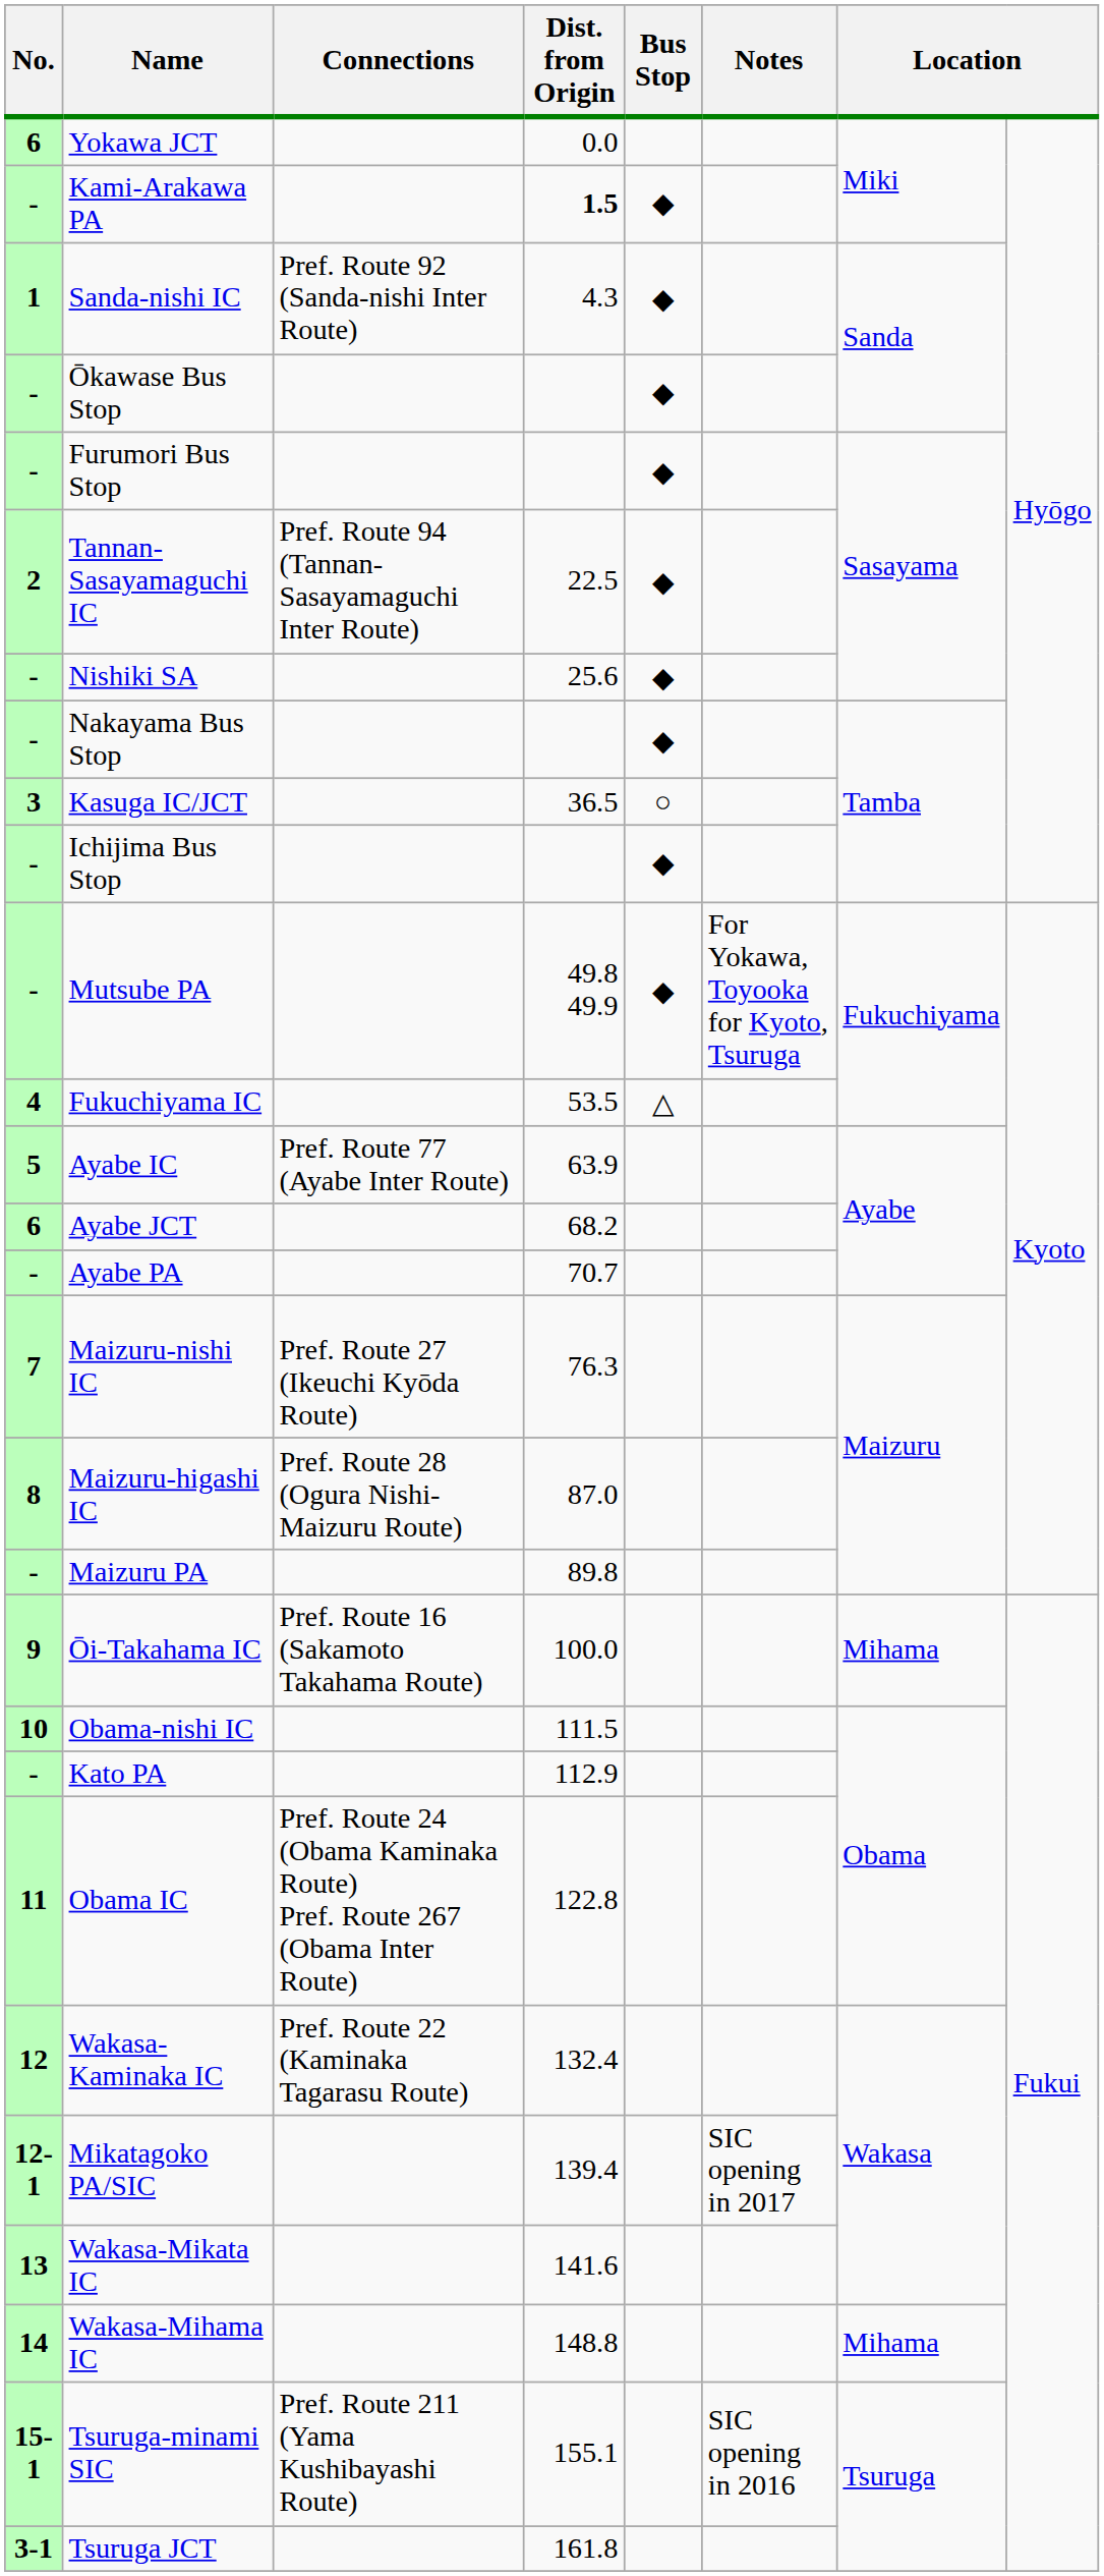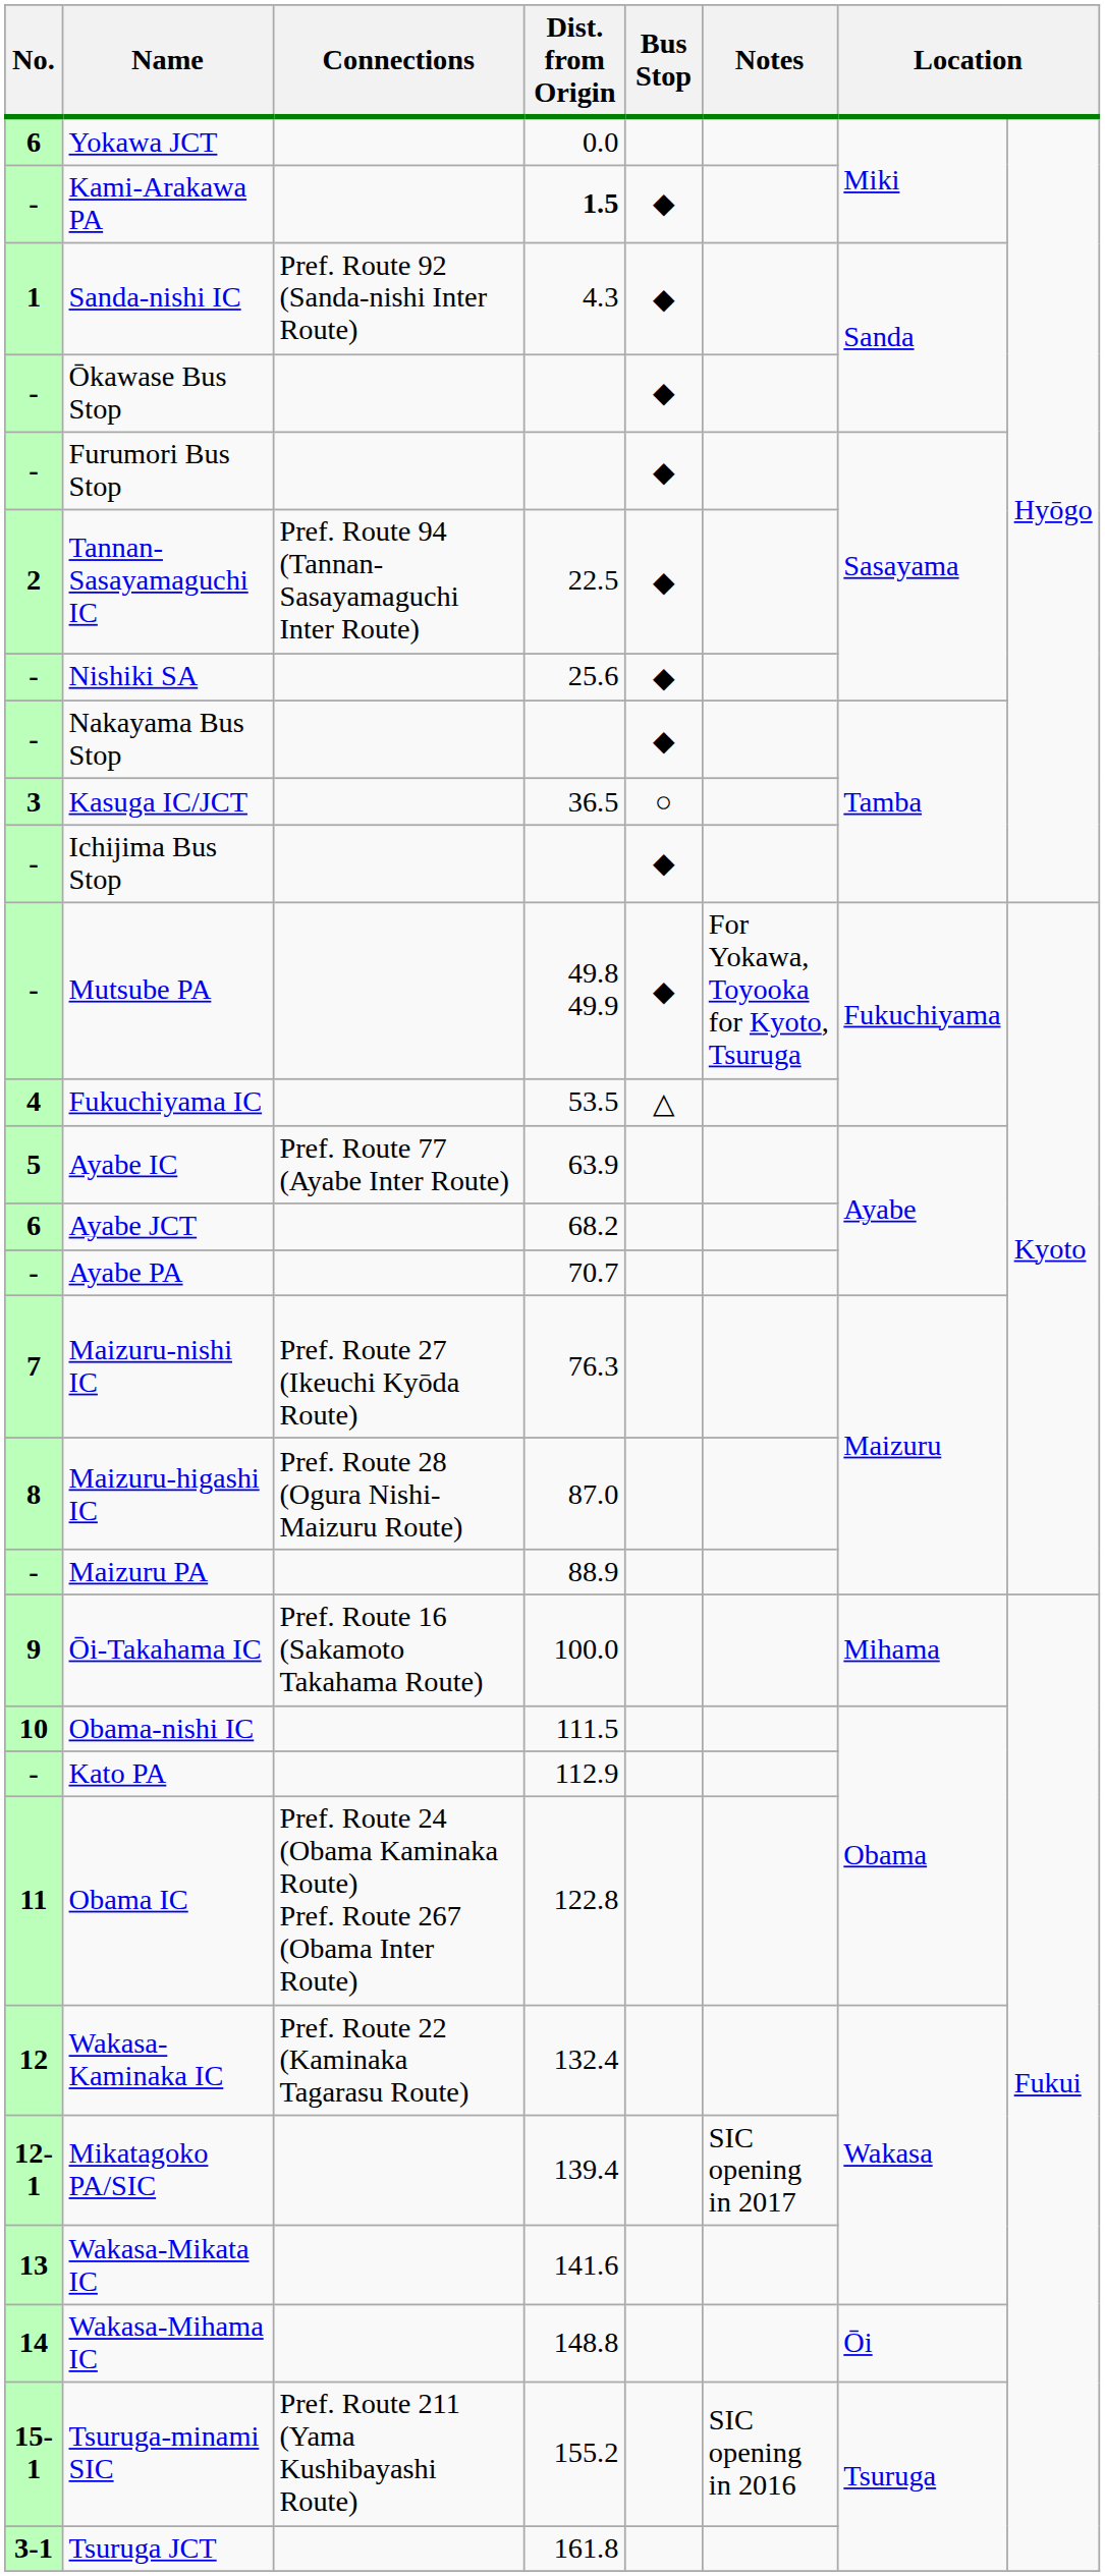 <table table class="wikitable">
 <tr>
 <th style="border-bottom:3px solid green;">No.</th>
 <th style="border-bottom:3px solid green;">Name</th>
 <th style="border-bottom:3px solid green;">Connections</th>
 <th style="border-bottom:3px solid green;">Dist. from<br>Origin</th>
 <th style="border-bottom:3px solid green;">Bus Stop</th>
 <th style="border-bottom:3px solid green;">Notes</th>
 <th colspan="2" style="border-bottom:3px solid green;">Location</th>
 </tr>
 <tr>
 <th style="background:#bfb;">6</th>
 <td><a href='#'>Yokawa JCT</a></td>
 <td></td>
 <td style="text-align:right;">0.0</td>
 <td style="text-align:center;"></td>
 <td></td>
 <td rowspan="2"><a href='#'>Miki</a></td>
 <td rowspan="10" style="width:1em;"><a href='#'>Hyōgo</a></td>
 </tr>
 <tr>
 <th style="background-color:#BFB;">-</th>
 <td><a href='#'>Kami-Arakawa PA</a></td>
 <td></td>
 <td style="text-align:right;"><strong>1.5</strong></td>
 <td style="text-align:center;">◆</td>
 <td></td>
 </tr>
 <tr>
 <th style="background-color:#BFB;">1</th>
 <td><a href='#'>Sanda-nishi IC</a></td>
 <td>Pref. Route 92 (Sanda-nishi Inter Route)</td>
 <td style="text-align:right;">4.3</td>
 <td style="text-align:center;">◆</td>
 <td></td>
 <td rowspan="2"><a href='#'>Sanda</a></td>
 </tr>
 <tr>
 <th style="background-color:#BFB;">-</th>
 <td>Ōkawase Bus Stop</td>
 <td></td>
 <td style="text-align:right;"></td>
 <td style="text-align:center;">◆</td>
 <td></td>
 </tr>
 <tr>
 <th style="background-color:#BFB;">-</th>
 <td>Furumori Bus Stop</td>
 <td></td>
 <td style="text-align:right;"></td>
 <td style="text-align:center;">◆</td>
 <td></td>
 <td rowspan="3"><a href='#'>Sasayama</a></td>
 </tr>
 <tr>
 <th style="background:#bfb;">2</th>
 <td><a href='#'>Tannan-Sasayamaguchi IC</a></td>
 <td>Pref. Route 94 (Tannan-Sasayamaguchi Inter Route)</td>
 <td style="text-align:right;">22.5</td>
 <td style="text-align:center;">◆</td>
 <td></td>
 </tr>
 <tr>
 <th style="background-color:#BFB;">-</th>
 <td><a href='#'>Nishiki SA</a></td>
 <td></td>
 <td style="text-align:right;">25.6</td>
 <td style="text-align:center;">◆</td>
 <td></td>
 </tr>
 <tr>
 <th style="background-color:#BFB;">-</th>
 <td>Nakayama Bus Stop</td>
 <td></td>
 <td style="text-align:right;"></td>
 <td style="text-align:center;">◆</td>
 <td></td>
 <td rowspan="3"><a href='#'>Tamba</a></td>
 </tr>
 <tr>
 <th style="background:#bfb;">3</th>
 <td><a href='#'>Kasuga IC/JCT</a></td>
 <td></td>
 <td style="text-align:right;">36.5</td>
 <td style="text-align:center;">○</td>
 <td></td>
 </tr>
 <tr>
 <th style="background-color:#BFB;">-</th>
 <td>Ichijima Bus Stop</td>
 <td></td>
 <td style="text-align:right;"></td>
 <td style="text-align:center;">◆</td>
 <td></td>
 </tr>
 <tr>
 <th style="background-color:#bfb;">-</th>
 <td><a href='#'>Mutsube PA</a></td>
 <td></td>
 <td style="text-align:right;">49.8<br>49.9</td>
 <td style="text-align:center;">◆</td>
 <td>For Yokawa, <a href='#'>Toyooka</a><br>for <a href='#'>Kyoto</a>, <a href='#'>Tsuruga</a></td>
 <td rowspan="2"><a href='#'>Fukuchiyama</a></td>
 <td rowspan="8" style="width:1em;"><a href='#'>Kyoto</a></td>
 </tr>
 <tr>
 <th style="background:#bfb;">4</th>
 <td><a href='#'>Fukuchiyama IC</a></td>
 <td></td>
 <td style="text-align:right;">53.5</td>
 <td style="text-align:center;">△</td>
 <td></td>
 </tr>
 <tr>
 <th style="background:#bfb;">5</th>
 <td><a href='#'>Ayabe IC</a></td>
 <td>Pref. Route 77 (Ayabe Inter Route)</td>
 <td style="text-align:right;">63.9</td>
 <td style="text-align:center;"></td>
 <td></td>
 <td rowspan="3"><a href='#'>Ayabe</a></td>
 </tr>
 <tr>
 <th style="background:#bfb;">6</th>
 <td><a href='#'>Ayabe JCT</a></td>
 <td></td>
 <td style="text-align:right;">68.2</td>
 <td style="text-align:center;"></td>
 <td></td>
 </tr>
 <tr>
 <th style="background:#bfb;">-</th>
 <td><a href='#'>Ayabe PA</a></td>
 <td></td>
 <td style="text-align:right;">70.7</td>
 <td style="text-align:center;"></td>
 <td></td>
 </tr>
 <tr>
 <th style="background:#bfb;">7</th>
 <td><a href='#'>Maizuru-nishi IC</a></td>
 <td><br>Pref. Route 27 (Ikeuchi Kyōda Route)</td>
 <td style="text-align:right;">76.3</td>
 <td style="text-align:center;"></td>
 <td></td>
 <td rowspan="3"><a href='#'>Maizuru</a></td>
 </tr>
 <tr>
 <th style="background:#bfb;">8</th>
 <td><a href='#'>Maizuru-higashi IC</a></td>
 <td>Pref. Route 28 (Ogura Nishi-Maizuru Route)</td>
 <td style="text-align:right;">87.0</td>
 <td style="text-align:center;"></td>
 <td></td>
 </tr>
 <tr>
 <th style="background:#bfb;">-</th>
 <td><a href='#'>Maizuru PA</a></td>
 <td></td>
-<td style="text-align:right;">89.8</td>
+<td style="text-align:right;">88.9</td>
 <td style="text-align:center;"></td>
 <td></td>
 </tr>
 <tr>
 <th style="background-color:#bfb;">9</th>
 <td><a href='#'>Ōi-Takahama IC</a></td>
 <td>Pref. Route 16 (Sakamoto Takahama Route)</td>
 <td style="text-align:right;">100.0</td>
 <td style="text-align:center;"></td>
 <td></td>
 <td><a href='#'>Mihama</a></td>
 <td rowspan="10" style="width:1em;"><a href='#'>Fukui</a></td>
 </tr>
 <tr>
 <th style="background:#bfb;">10</th>
 <td><a href='#'>Obama-nishi IC</a></td>
 <td></td>
 <td style="text-align:right;">111.5</td>
 <td style="text-align:center;"></td>
 <td></td>
 <td rowspan="3"><a href='#'>Obama</a></td>
 </tr>
 <tr>
 <th style="background:#bfb;">-</th>
 <td><a href='#'>Kato PA</a></td>
 <td></td>
 <td style="text-align:right;">112.9</td>
 <td style="text-align:center;"></td>
 <td></td>
 </tr>
 <tr>
 <th style="background:#bfb;">11</th>
 <td><a href='#'>Obama IC</a></td>
 <td>Pref. Route 24 (Obama Kaminaka Route)<br>Pref. Route 267 (Obama Inter Route)</td>
 <td style="text-align:right;">122.8</td>
 <td style="text-align:center;"></td>
 <td></td>
 </tr>
 <tr>
 <th style="background:#bfb;">12</th>
 <td><a href='#'>Wakasa-Kaminaka IC</a></td>
 <td>Pref. Route 22 (Kaminaka Tagarasu Route)</td>
 <td style="text-align:right;">132.4</td>
 <td style="text-align:center;"></td>
 <td></td>
 <td rowspan="3"><a href='#'>Wakasa</a></td>
 </tr>
 <tr>
 <th style="background:#bfb;">12-1</th>
 <td><a href='#'>Mikatagoko PA/SIC</a></td>
 <td></td>
 <td style="text-align:right;">139.4</td>
 <td style="text-align:center;"></td>
 <td>SIC opening in 2017</td>
 </tr>
 <tr>
 <th style="background:#bfb;">13</th>
 <td><a href='#'>Wakasa-Mikata IC</a></td>
 <td></td>
 <td style="text-align:right;">141.6</td>
 <td style="text-align:center;"></td>
 <td></td>
 </tr>
 <tr>
 <th style="background:#bfb;">14</th>
 <td><a href='#'>Wakasa-Mihama IC</a></td>
 <td></td>
 <td style="text-align:right;">148.8</td>
 <td style="text-align:center;"></td>
 <td></td>
-<td><a href='#'>Mihama</a></td>
+<td><a href='#'>Ōi</a></td>
 </tr>
 <tr>
 <th style="background:#bfb;">15-1</th>
 <td><a href='#'>Tsuruga-minami SIC</a></td>
 <td>Pref. Route 211 (Yama Kushibayashi Route)</td>
-<td style="text-align:right;">155.1</td>
+<td style="text-align:right;">155.2</td>
 <td style="text-align:center;"></td>
 <td>SIC opening in 2016</td>
 <td rowspan="2"><a href='#'>Tsuruga</a></td>
 </tr>
 <tr>
 <th style="background:#bfb;">3-1</th>
 <td><a href='#'>Tsuruga JCT</a></td>
 <td></td>
 <td style="text-align:right;">161.8</td>
 <td style="text-align:center;"></td>
 <td></td>
 </tr>
 <tr>
 </tr>
 </table>
